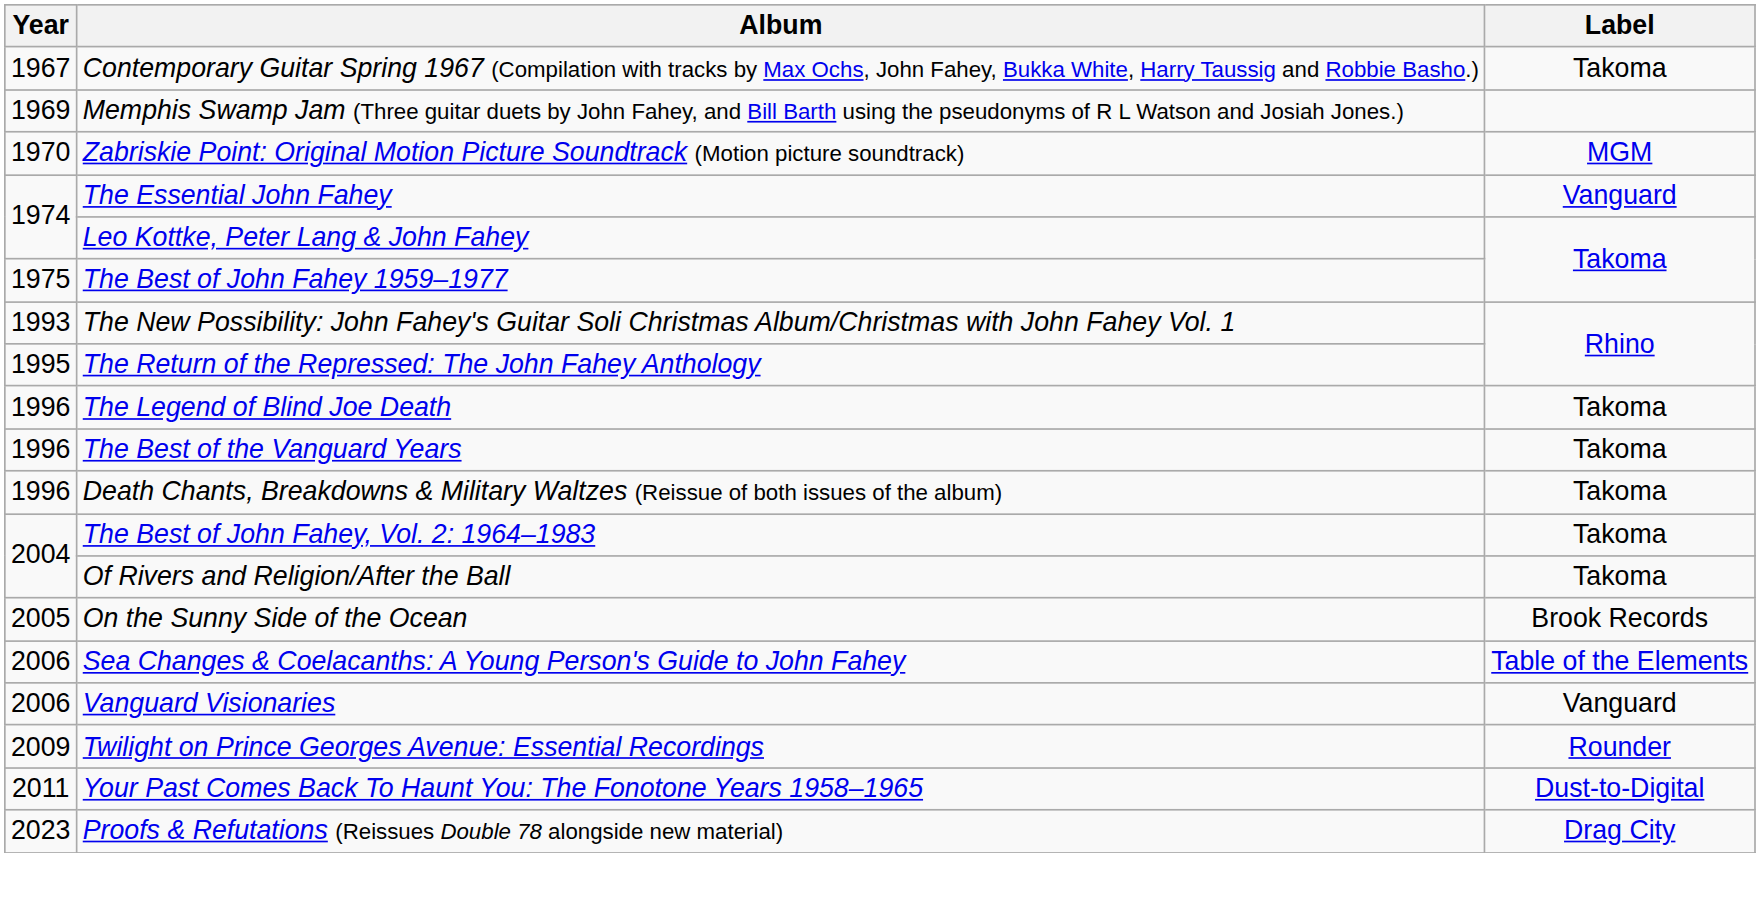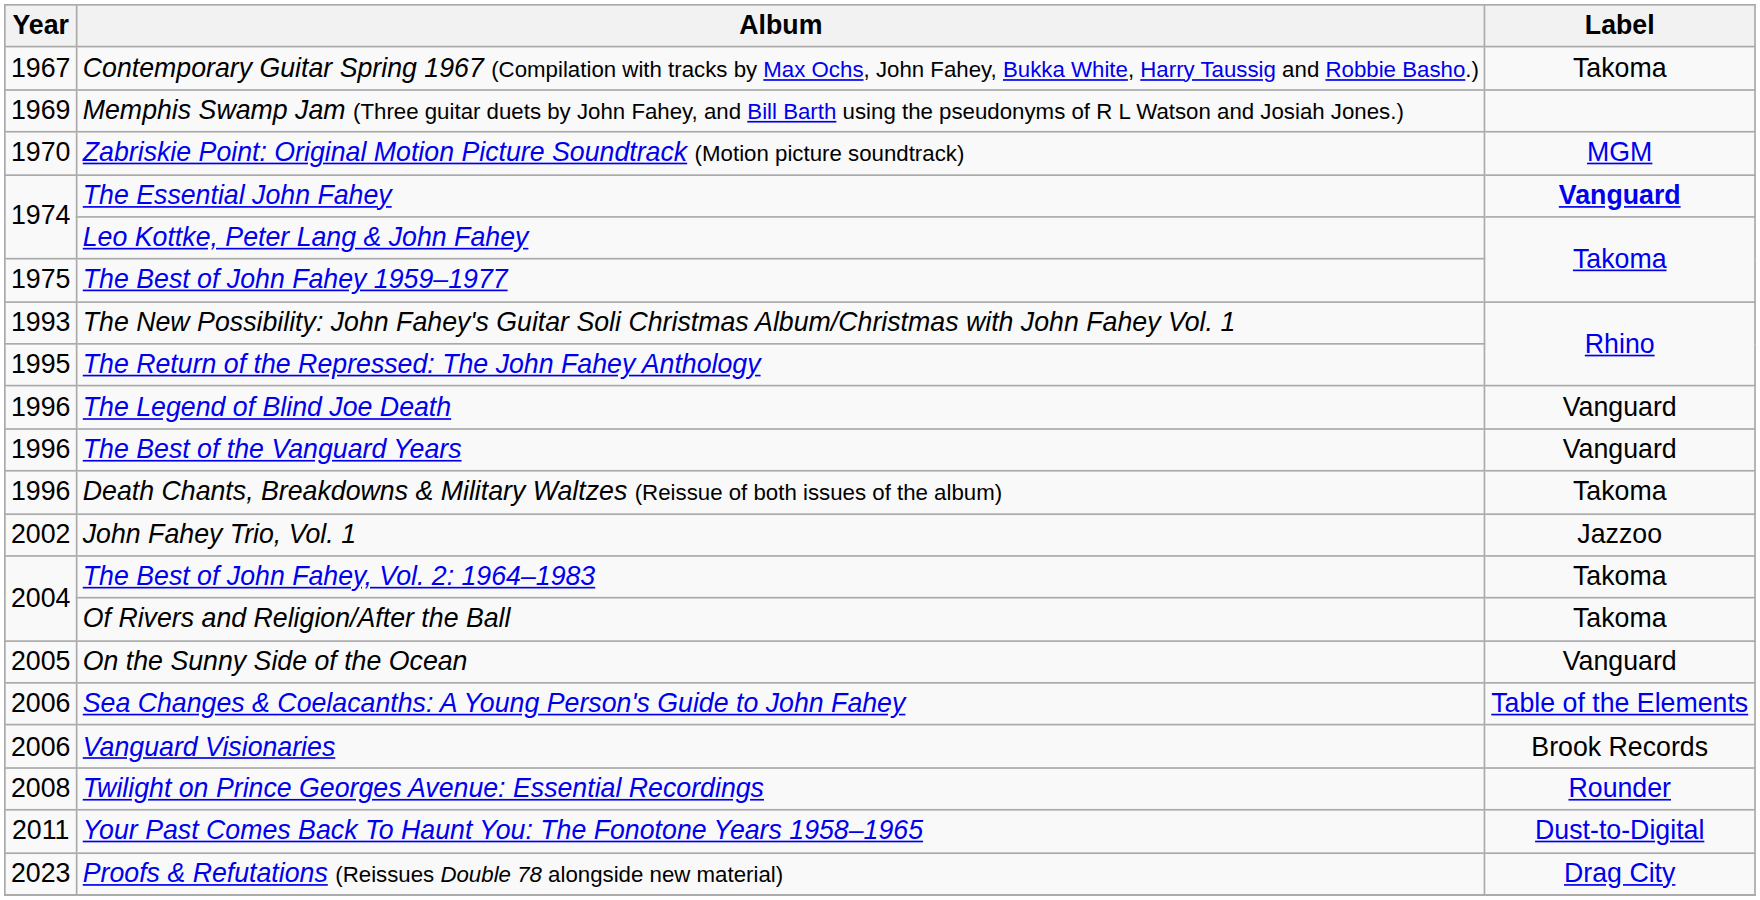 <table class="wikitable" style="text-align:center;">
 <tr>
 <th>Year</th>
 <th>Album</th>
 <th>Label</th>
 </tr>
 <tr>
 <td>1967</td>
 <td align=left><em>Contemporary Guitar Spring 1967</em>  <small>(Compilation with tracks by <a href='#'>Max Ochs</a>, John Fahey, <a href='#'>Bukka White</a>, <a href='#'>Harry Taussig</a> and <a href='#'>Robbie Basho</a>.)</small></td>
 <td>Takoma</td>
 </tr>
 <tr>
 <td>1969</td>
 <td align=left><em>Memphis Swamp Jam</em>  <small>(Three guitar duets by John Fahey, and <a href='#'>Bill Barth</a> using the pseudonyms of R L Watson and Josiah Jones.)</small></td>
 <td></td>
 </tr>
 <tr>
 <td>1970</td>
 <td align=left><em><a href='#'>Zabriskie Point: Original Motion Picture Soundtrack</a></em> <small>(Motion picture soundtrack)</small></td>
 <td><a href='#'>MGM</a></td>
 </tr>
 <tr>
 <td rowspan=2>1974</td>
 <td align=left><em><a href='#'>The Essential John Fahey</a></em></td>
-<td><a href='#'>Vanguard</a></td>
+<td><strong><a href='#'>Vanguard</a></strong></td>
 </tr>
 <tr>
 <td align=left><em><a href='#'>Leo Kottke, Peter Lang & John Fahey</a></em></td>
 <td rowspan=2><a href='#'>Takoma</a></td>
 </tr>
 <tr>
 <td>1975</td>
 <td align=left><em><a href='#'>The Best of John Fahey 1959–1977</a></em></td>
 </tr>
 <tr>
 <td>1993</td>
 <td align=left><em>The New Possibility: John Fahey's Guitar Soli Christmas Album/Christmas with John Fahey Vol. 1</em></td>
 <td rowspan=2><a href='#'>Rhino</a></td>
 </tr>
 <tr>
 <td>1995</td>
 <td align=left><em><a href='#'>The Return of the Repressed: The John Fahey Anthology</a></em></td>
 </tr>
 <tr>
 <td>1996</td>
 <td align=left><em><a href='#'>The Legend of Blind Joe Death</a></em></td>
-<td>Takoma</td>
+<td>Vanguard</td>
 </tr>
 <tr>
 <td>1996</td>
 <td align=left><em><a href='#'>The Best of the Vanguard Years</a></em></td>
-<td>Takoma</td>
+<td>Vanguard</td>
 </tr>
 <tr>
 <td>1996</td>
 <td align=left><em>Death Chants, Breakdowns & Military Waltzes</em> <small>(Reissue of both issues of the album)</small></td>
 <td>Takoma</td>
+</tr>
+<tr>
+<td>2002</td>
+<td align=left><em>John Fahey Trio, Vol. 1</em></td>
+<td>Jazzoo</td>
 </tr>
 <tr>
 <td rowspan=2>2004</td>
 <td align=left><em><a href='#'>The Best of John Fahey, Vol. 2: 1964–1983</a></em></td>
 <td>Takoma</td>
 </tr>
 <tr>
 <td align=left><em>Of Rivers and Religion/After the Ball</em></td>
 <td>Takoma</td>
 </tr>
 <tr>
 <td>2005</td>
 <td align=left><em>On the Sunny Side of the Ocean</em></td>
-<td>Brook Records</td>
+<td>Vanguard</td>
 </tr>
 <tr>
 <td>2006</td>
 <td align=left><em><a href='#'>Sea Changes & Coelacanths: A Young Person's Guide to John Fahey</a></em></td>
 <td><a href='#'>Table of the Elements</a></td>
 </tr>
 <tr>
 <td>2006</td>
 <td align=left><em><a href='#'>Vanguard Visionaries</a></em></td>
-<td>Vanguard</td>
+<td>Brook Records</td>
 </tr>
 <tr>
-<td>2009</td>
+<td>2008</td>
 <td align=left><em><a href='#'>Twilight on Prince Georges Avenue: Essential Recordings</a></em></td>
 <td><a href='#'>Rounder</a></td>
 </tr>
 <tr>
 <td>2011</td>
 <td align=left><em><a href='#'>Your Past Comes Back To Haunt You: The Fonotone Years 1958–1965</a></em></td>
 <td><a href='#'>Dust-to-Digital</a></td>
 </tr>
 <tr>
 <td>2023</td>
 <td align=left><em><a href='#'>Proofs & Refutations</a></em> <small>(Reissues <em>Double 78</em> alongside new material)</small></td>
 <td><a href='#'>Drag City</a></td>
 </tr>
 <tr>
 </tr>
 </table>
